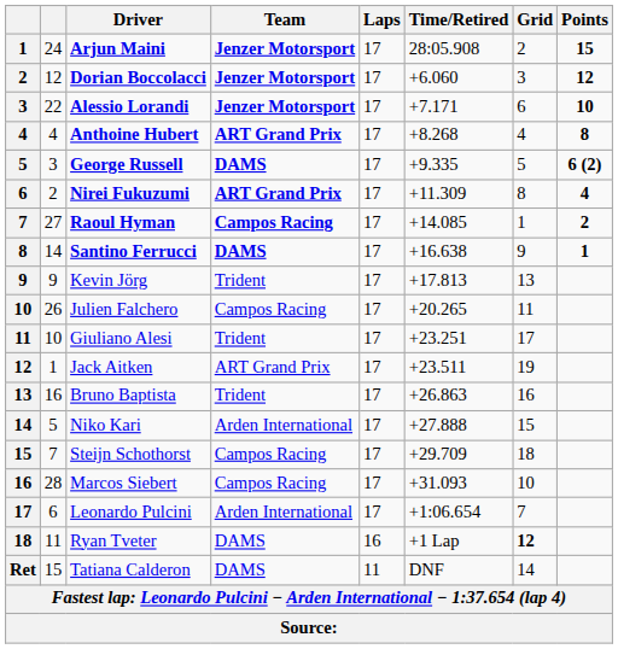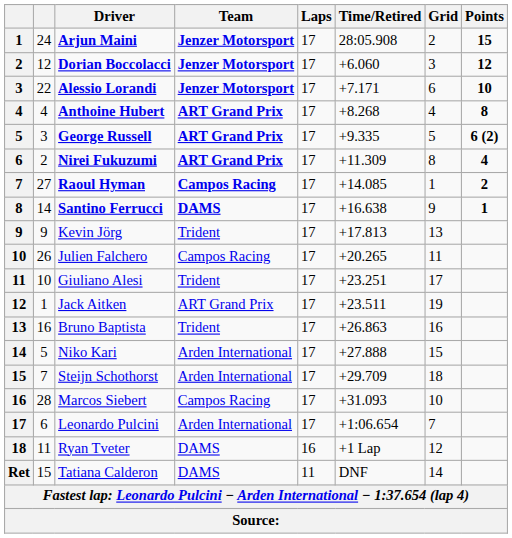 <table class="wikitable" style="font-size:85%">
 <tr>
 <th></th>
 <th></th>
 <th>Driver</th>
 <th>Team</th>
 <th>Laps</th>
 <th>Time/Retired</th>
 <th>Grid</th>
 <th>Points</th>
 </tr>
 <tr>
 <th>1</th>
 <td align="center">24</td>
 <td><strong> <a href='#'>Arjun Maini</a></strong></td>
 <td><strong><a href='#'>Jenzer Motorsport</a></strong></td>
 <td>17</td>
 <td>28:05.908</td>
 <td>2</td>
 <td align="center"><strong>15</strong></td>
 </tr>
 <tr>
 <th>2</th>
 <td align="center">12</td>
 <td><strong> <a href='#'>Dorian Boccolacci</a></strong></td>
 <td><strong><a href='#'>Jenzer Motorsport</a></strong></td>
 <td>17</td>
 <td>+6.060</td>
 <td>3</td>
 <td align="center"><strong>12</strong></td>
 </tr>
 <tr>
 <th>3</th>
 <td align="center">22</td>
 <td><strong> <a href='#'>Alessio Lorandi</a></strong></td>
 <td><strong><a href='#'>Jenzer Motorsport</a></strong></td>
 <td>17</td>
 <td>+7.171</td>
 <td>6</td>
 <td align="center"><strong>10</strong></td>
 </tr>
 <tr>
 <th>4</th>
 <td align="center">4</td>
 <td><strong> <a href='#'>Anthoine Hubert</a></strong></td>
 <td><strong><a href='#'>ART Grand Prix</a></strong></td>
 <td>17</td>
 <td>+8.268</td>
 <td>4</td>
 <td align="center"><strong>8</strong></td>
 </tr>
 <tr>
 <th>5</th>
 <td align="center">3</td>
 <td><strong> <a href='#'>George Russell</a></strong></td>
-<td><strong><a href='#'>DAMS</a></strong></td>
+<td><strong><a href='#'>ART Grand Prix</a></strong></td>
 <td>17</td>
 <td>+9.335</td>
 <td>5</td>
 <td align="center"><strong>6 (2)</strong></td>
 </tr>
 <tr>
 <th>6</th>
 <td align="center">2</td>
 <td><strong> <a href='#'>Nirei Fukuzumi</a></strong></td>
 <td><strong><a href='#'>ART Grand Prix</a></strong></td>
 <td>17</td>
 <td>+11.309</td>
 <td>8</td>
 <td align="center"><strong>4</strong></td>
 </tr>
 <tr>
 <th>7</th>
 <td align="center">27</td>
 <td><strong> <a href='#'>Raoul Hyman</a></strong></td>
 <td><strong><a href='#'>Campos Racing</a></strong></td>
 <td>17</td>
 <td>+14.085</td>
 <td>1</td>
 <td align="center"><strong>2</strong></td>
 </tr>
 <tr>
 <th>8</th>
 <td align="center">14</td>
 <td><strong> <a href='#'>Santino Ferrucci</a></strong></td>
 <td><strong><a href='#'>DAMS</a></strong></td>
 <td>17</td>
 <td>+16.638</td>
 <td>9</td>
 <td align="center"><strong>1</strong></td>
 </tr>
 <tr>
 <th>9</th>
 <td align="center">9</td>
 <td> <a href='#'>Kevin Jörg</a></td>
 <td><a href='#'>Trident</a></td>
 <td>17</td>
 <td>+17.813</td>
 <td>13</td>
 <td></td>
 </tr>
 <tr>
 <th>10</th>
 <td align="center">26</td>
 <td> <a href='#'>Julien Falchero</a></td>
 <td><a href='#'>Campos Racing</a></td>
 <td>17</td>
 <td>+20.265</td>
 <td>11</td>
 <td></td>
 </tr>
 <tr>
 <th>11</th>
 <td align="center">10</td>
 <td> <a href='#'>Giuliano Alesi</a></td>
 <td><a href='#'>Trident</a></td>
 <td>17</td>
 <td>+23.251</td>
 <td>17</td>
 <td></td>
 </tr>
 <tr>
 <th>12</th>
 <td align="center">1</td>
 <td> <a href='#'>Jack Aitken</a></td>
 <td><a href='#'>ART Grand Prix</a></td>
 <td>17</td>
 <td>+23.511</td>
 <td>19</td>
 <td></td>
 </tr>
 <tr>
 <th>13</th>
 <td align="center">16</td>
 <td> <a href='#'>Bruno Baptista</a></td>
 <td><a href='#'>Trident</a></td>
 <td>17</td>
 <td>+26.863</td>
 <td>16</td>
 <td></td>
 </tr>
 <tr>
 <th>14</th>
 <td align="center">5</td>
 <td> <a href='#'>Niko Kari</a></td>
 <td><a href='#'>Arden International</a></td>
 <td>17</td>
 <td>+27.888</td>
 <td>15</td>
 <td></td>
 </tr>
 <tr>
 <th>15</th>
 <td align="center">7</td>
 <td> <a href='#'>Steijn Schothorst</a></td>
-<td><a href='#'>Campos Racing</a></td>
+<td><a href='#'>Arden International</a></td>
 <td>17</td>
 <td>+29.709</td>
 <td>18</td>
 <td></td>
 </tr>
 <tr>
 <th>16</th>
 <td align="center">28</td>
 <td> <a href='#'>Marcos Siebert</a></td>
 <td><a href='#'>Campos Racing</a></td>
 <td>17</td>
 <td>+31.093</td>
 <td>10</td>
 <td></td>
 </tr>
 <tr>
 <th>17</th>
 <td align="center">6</td>
 <td> <a href='#'>Leonardo Pulcini</a></td>
 <td><a href='#'>Arden International</a></td>
 <td>17</td>
 <td>+1:06.654</td>
 <td>7</td>
 <td></td>
 </tr>
 <tr>
 <th>18</th>
 <td align="center">11</td>
 <td> <a href='#'>Ryan Tveter</a></td>
 <td><a href='#'>DAMS</a></td>
 <td>16</td>
 <td>+1 Lap</td>
-<td><strong>12</strong></td>
+<td>12</td>
 <td></td>
 </tr>
 <tr>
 <th>Ret</th>
 <td align="center">15</td>
 <td> <a href='#'>Tatiana Calderon</a></td>
 <td><a href='#'>DAMS</a></td>
 <td>11</td>
 <td>DNF</td>
 <td>14</td>
 <td></td>
 </tr>
 <tr>
 <th colspan="8"><em>Fastest lap: <strong> <a href='#'>Leonardo Pulcini</a> − <a href='#'>Arden International</a> − 1:37.654 (lap 4)<strong><em></th>
 </tr>
 <tr>
 <th colspan="8">Source:</th>
 </tr>
 </table>
